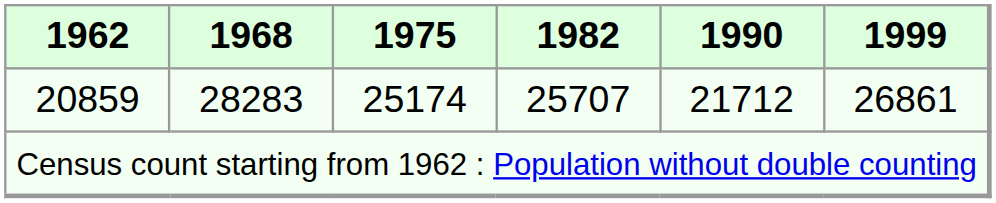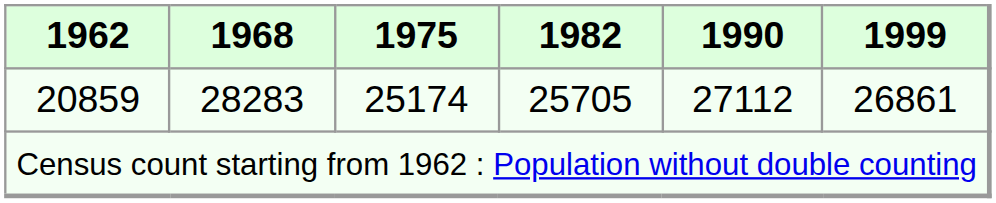 <table align="center" rules="all" cellspacing="0" cellpadding="4" style="border: 1px solid #999; border-right: 2px solid #999; border-bottom:2px solid #999; background: #f3fff3">
 <tr style="background: #ddffdd">
 <th>1962</th>
 <th>1968</th>
 <th>1975</th>
 <th>1982</th>
 <th>1990</th>
 <th>1999</th>
 </tr>
 <tr>
 <td align=center>20859</td>
 <td align=center>28283</td>
 <td align=center>25174</td>
-<td align=center>25707</td>
-<td align=center>21712</td>
+<td align=center>25705</td>
+<td align=center>27112</td>
 <td align=center>26861</td>
 </tr>
 <tr>
 <td colspan=6 align=center><small>Census count starting from 1962 : <a href='#'>Population without double counting</a></small></td>
 </tr>
 </table>
